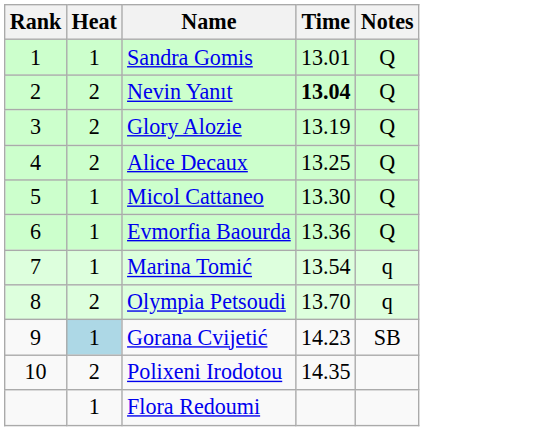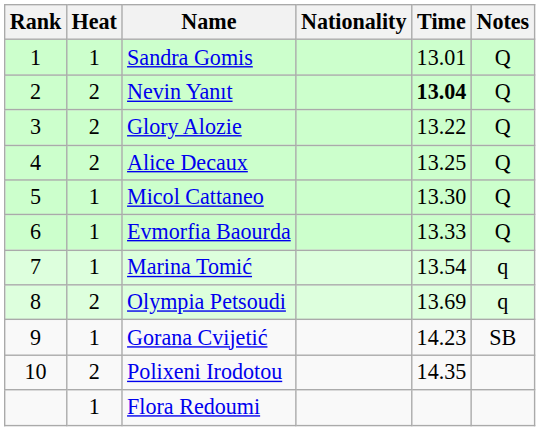 <table class="wikitable sortable" style="text-align:center">
 <tr>
 <th>Rank</th>
 <th>Heat</th>
 <th>Name</th>
+<th>Nationality</th>
 <th>Time</th>
 <th>Notes</th>
 </tr>
 <tr bgcolor=ccffcc>
 <td>1</td>
 <td>1</td>
 <td align=left><a href='#'>Sandra Gomis</a></td>
+<td align=left></td>
 <td>13.01</td>
 <td>Q</td>
 </tr>
 <tr bgcolor=ccffcc>
 <td>2</td>
 <td>2</td>
 <td align=left><a href='#'>Nevin Yanıt</a></td>
+<td align=left></td>
 <td><strong>13.04</strong></td>
 <td>Q</td>
 </tr>
 <tr bgcolor=ccffcc>
 <td>3</td>
 <td>2</td>
 <td align=left><a href='#'>Glory Alozie</a></td>
-<td>13.19</td>
+<td align=left></td>
+<td>13.22</td>
 <td>Q</td>
 </tr>
 <tr bgcolor=ccffcc>
 <td>4</td>
 <td>2</td>
 <td align=left><a href='#'>Alice Decaux</a></td>
+<td align=left></td>
 <td>13.25</td>
 <td>Q</td>
 </tr>
 <tr bgcolor=ccffcc>
 <td>5</td>
 <td>1</td>
 <td align=left><a href='#'>Micol Cattaneo</a></td>
+<td align=left></td>
 <td>13.30</td>
 <td>Q</td>
 </tr>
 <tr bgcolor=ccffcc>
 <td>6</td>
 <td>1</td>
 <td align=left><a href='#'>Evmorfia Baourda</a></td>
-<td>13.36</td>
+<td align=left></td>
+<td>13.33</td>
 <td>Q</td>
 </tr>
 <tr bgcolor=ddffdd>
 <td>7</td>
 <td>1</td>
 <td align=left><a href='#'>Marina Tomić</a></td>
+<td align=left></td>
 <td>13.54</td>
 <td>q</td>
 </tr>
 <tr bgcolor=ddffdd>
 <td>8</td>
 <td>2</td>
 <td align=left><a href='#'>Olympia Petsoudi</a></td>
-<td>13.70</td>
+<td align=left></td>
+<td>13.69</td>
 <td>q</td>
 </tr>
 <tr>
 <td>9</td>
-<td style="background: lightblue;">1</td>
+<td>1</td>
 <td align=left><a href='#'>Gorana Cvijetić</a></td>
+<td align=left></td>
 <td>14.23</td>
 <td>SB</td>
 </tr>
 <tr>
 <td>10</td>
 <td>2</td>
 <td align=left><a href='#'>Polixeni Irodotou</a></td>
+<td align=left></td>
 <td>14.35</td>
 <td></td>
 </tr>
 <tr>
 <td></td>
 <td>1</td>
 <td align=left><a href='#'>Flora Redoumi</a></td>
+<td align=left></td>
 <td></td>
 <td></td>
 </tr>
 </table>
